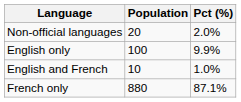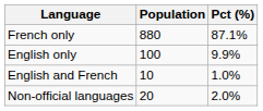 <table class="wikitable">
 <tr>
 <th>Language</th>
 <th>Population</th>
 <th>Pct (%)</th>
 </tr>
 <tr>
-<td>Non-official languages</td>
-<td>20</td>
-<td>2.0%</td>
+<td>French only</td>
+<td>880</td>
+<td>87.1%</td>
 </tr>
 <tr>
 <td>English only</td>
 <td>100</td>
 <td>9.9%</td>
 </tr>
 <tr>
 <td>English and French</td>
 <td>10</td>
 <td>1.0%</td>
 </tr>
 <tr>
-<td>French only</td>
-<td>880</td>
-<td>87.1%</td>
+<td>Non-official languages</td>
+<td>20</td>
+<td>2.0%</td>
 </tr>
 </table>
